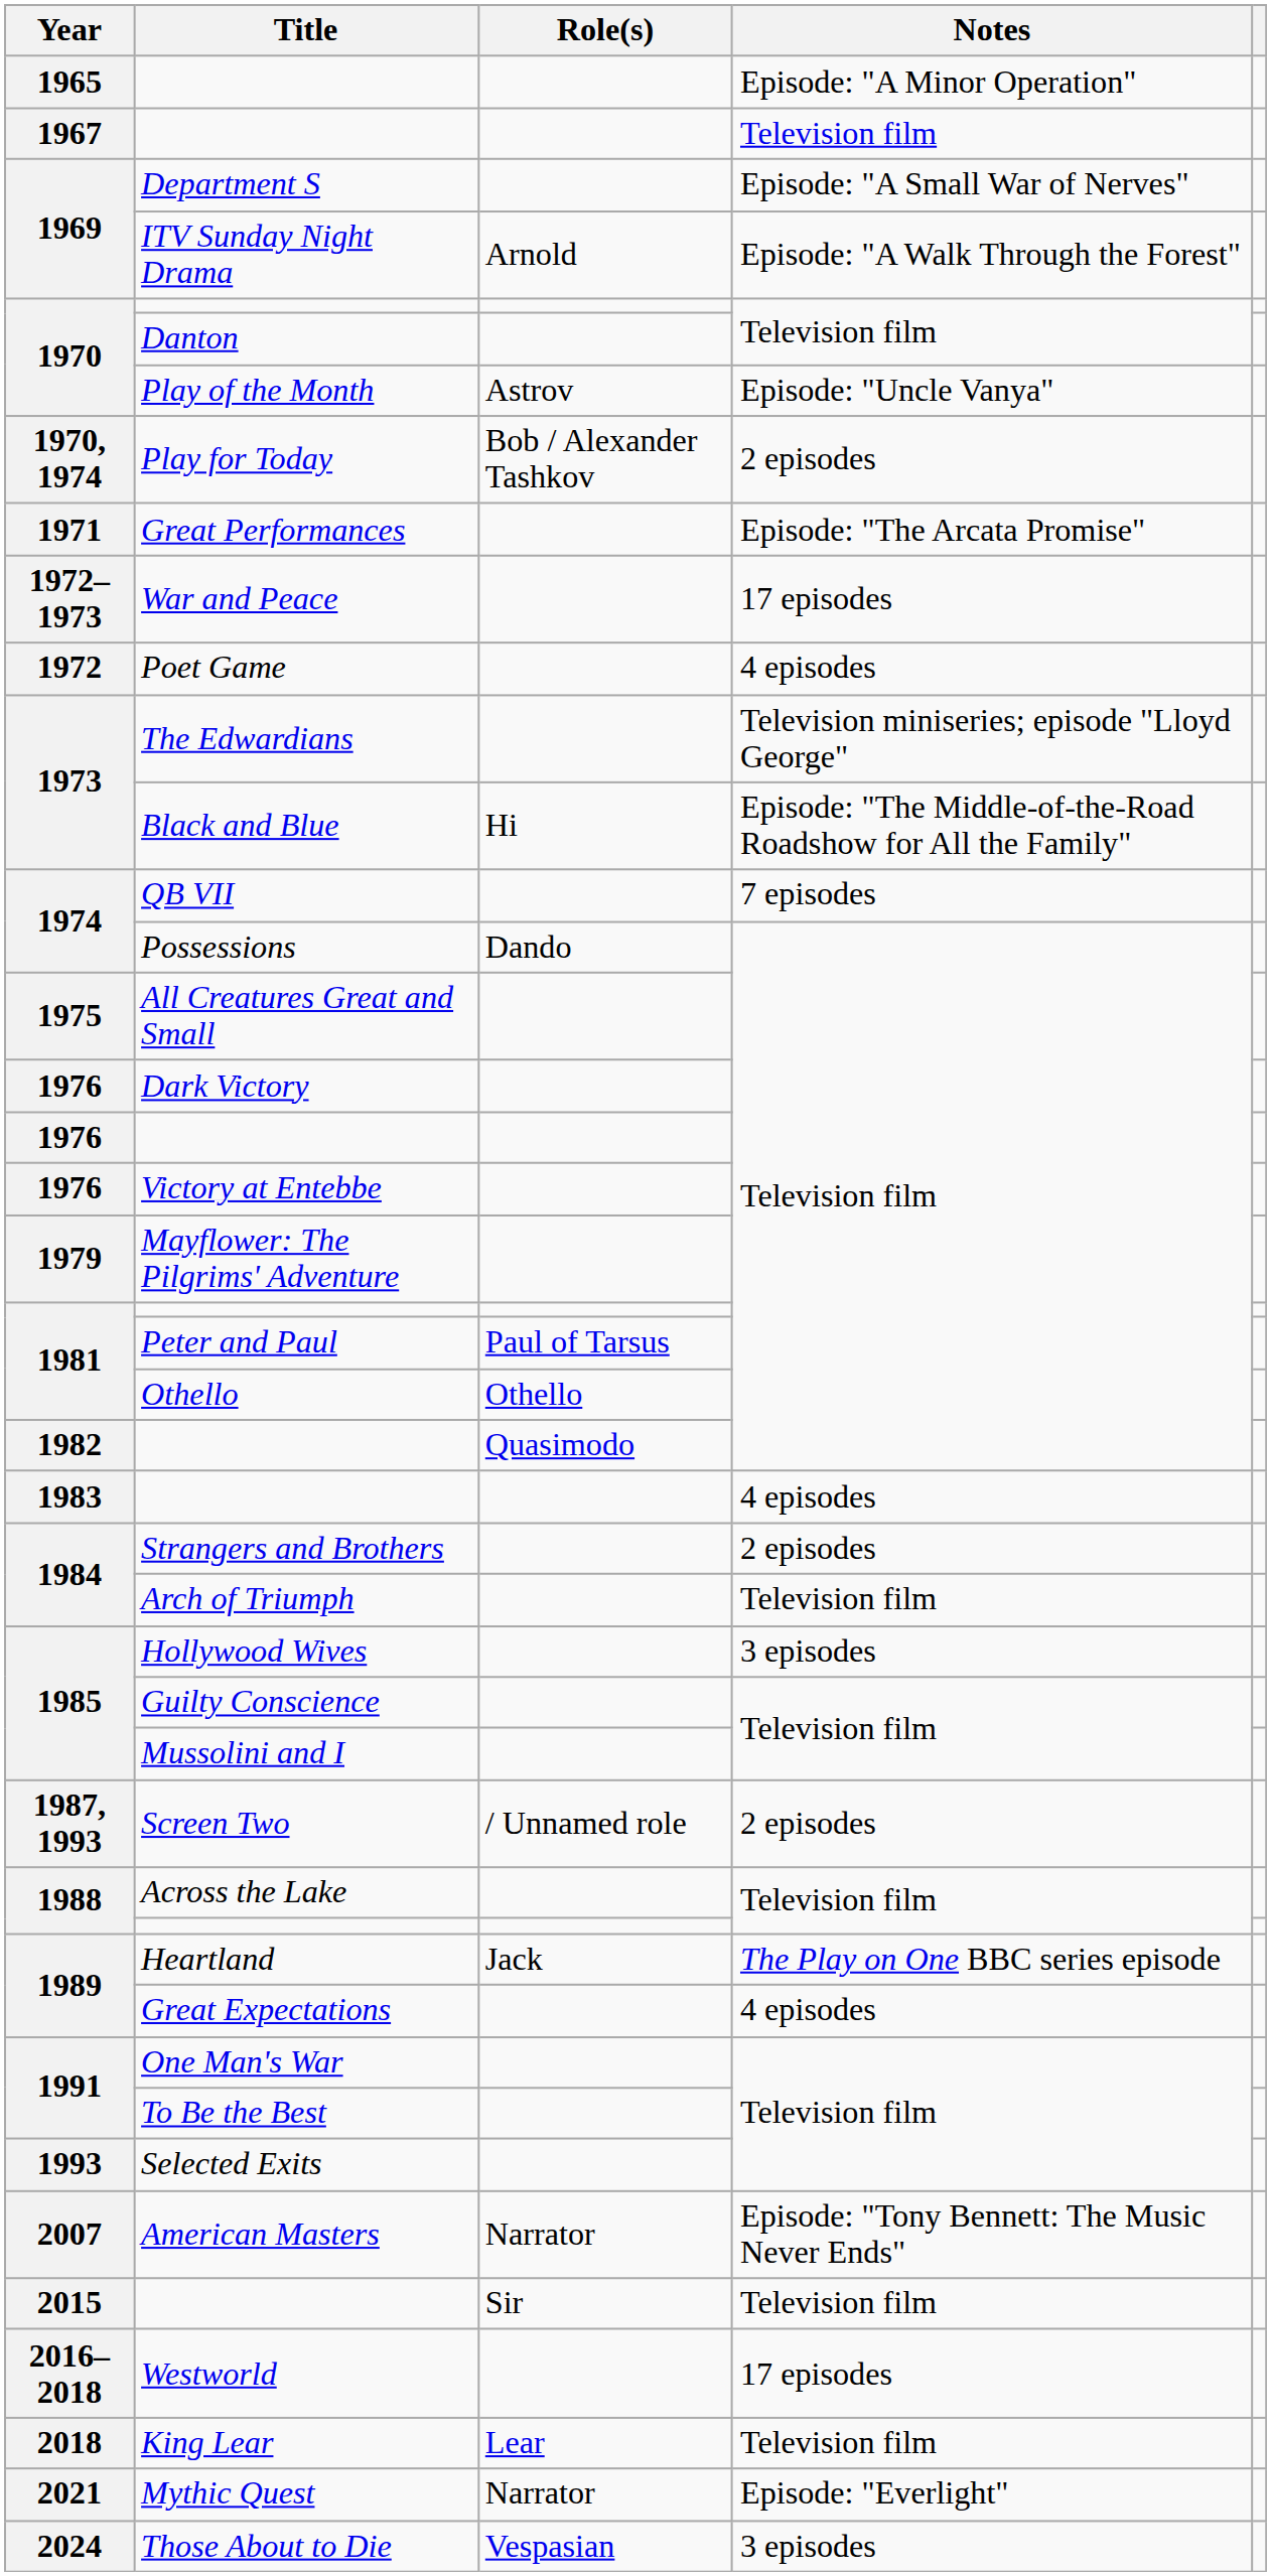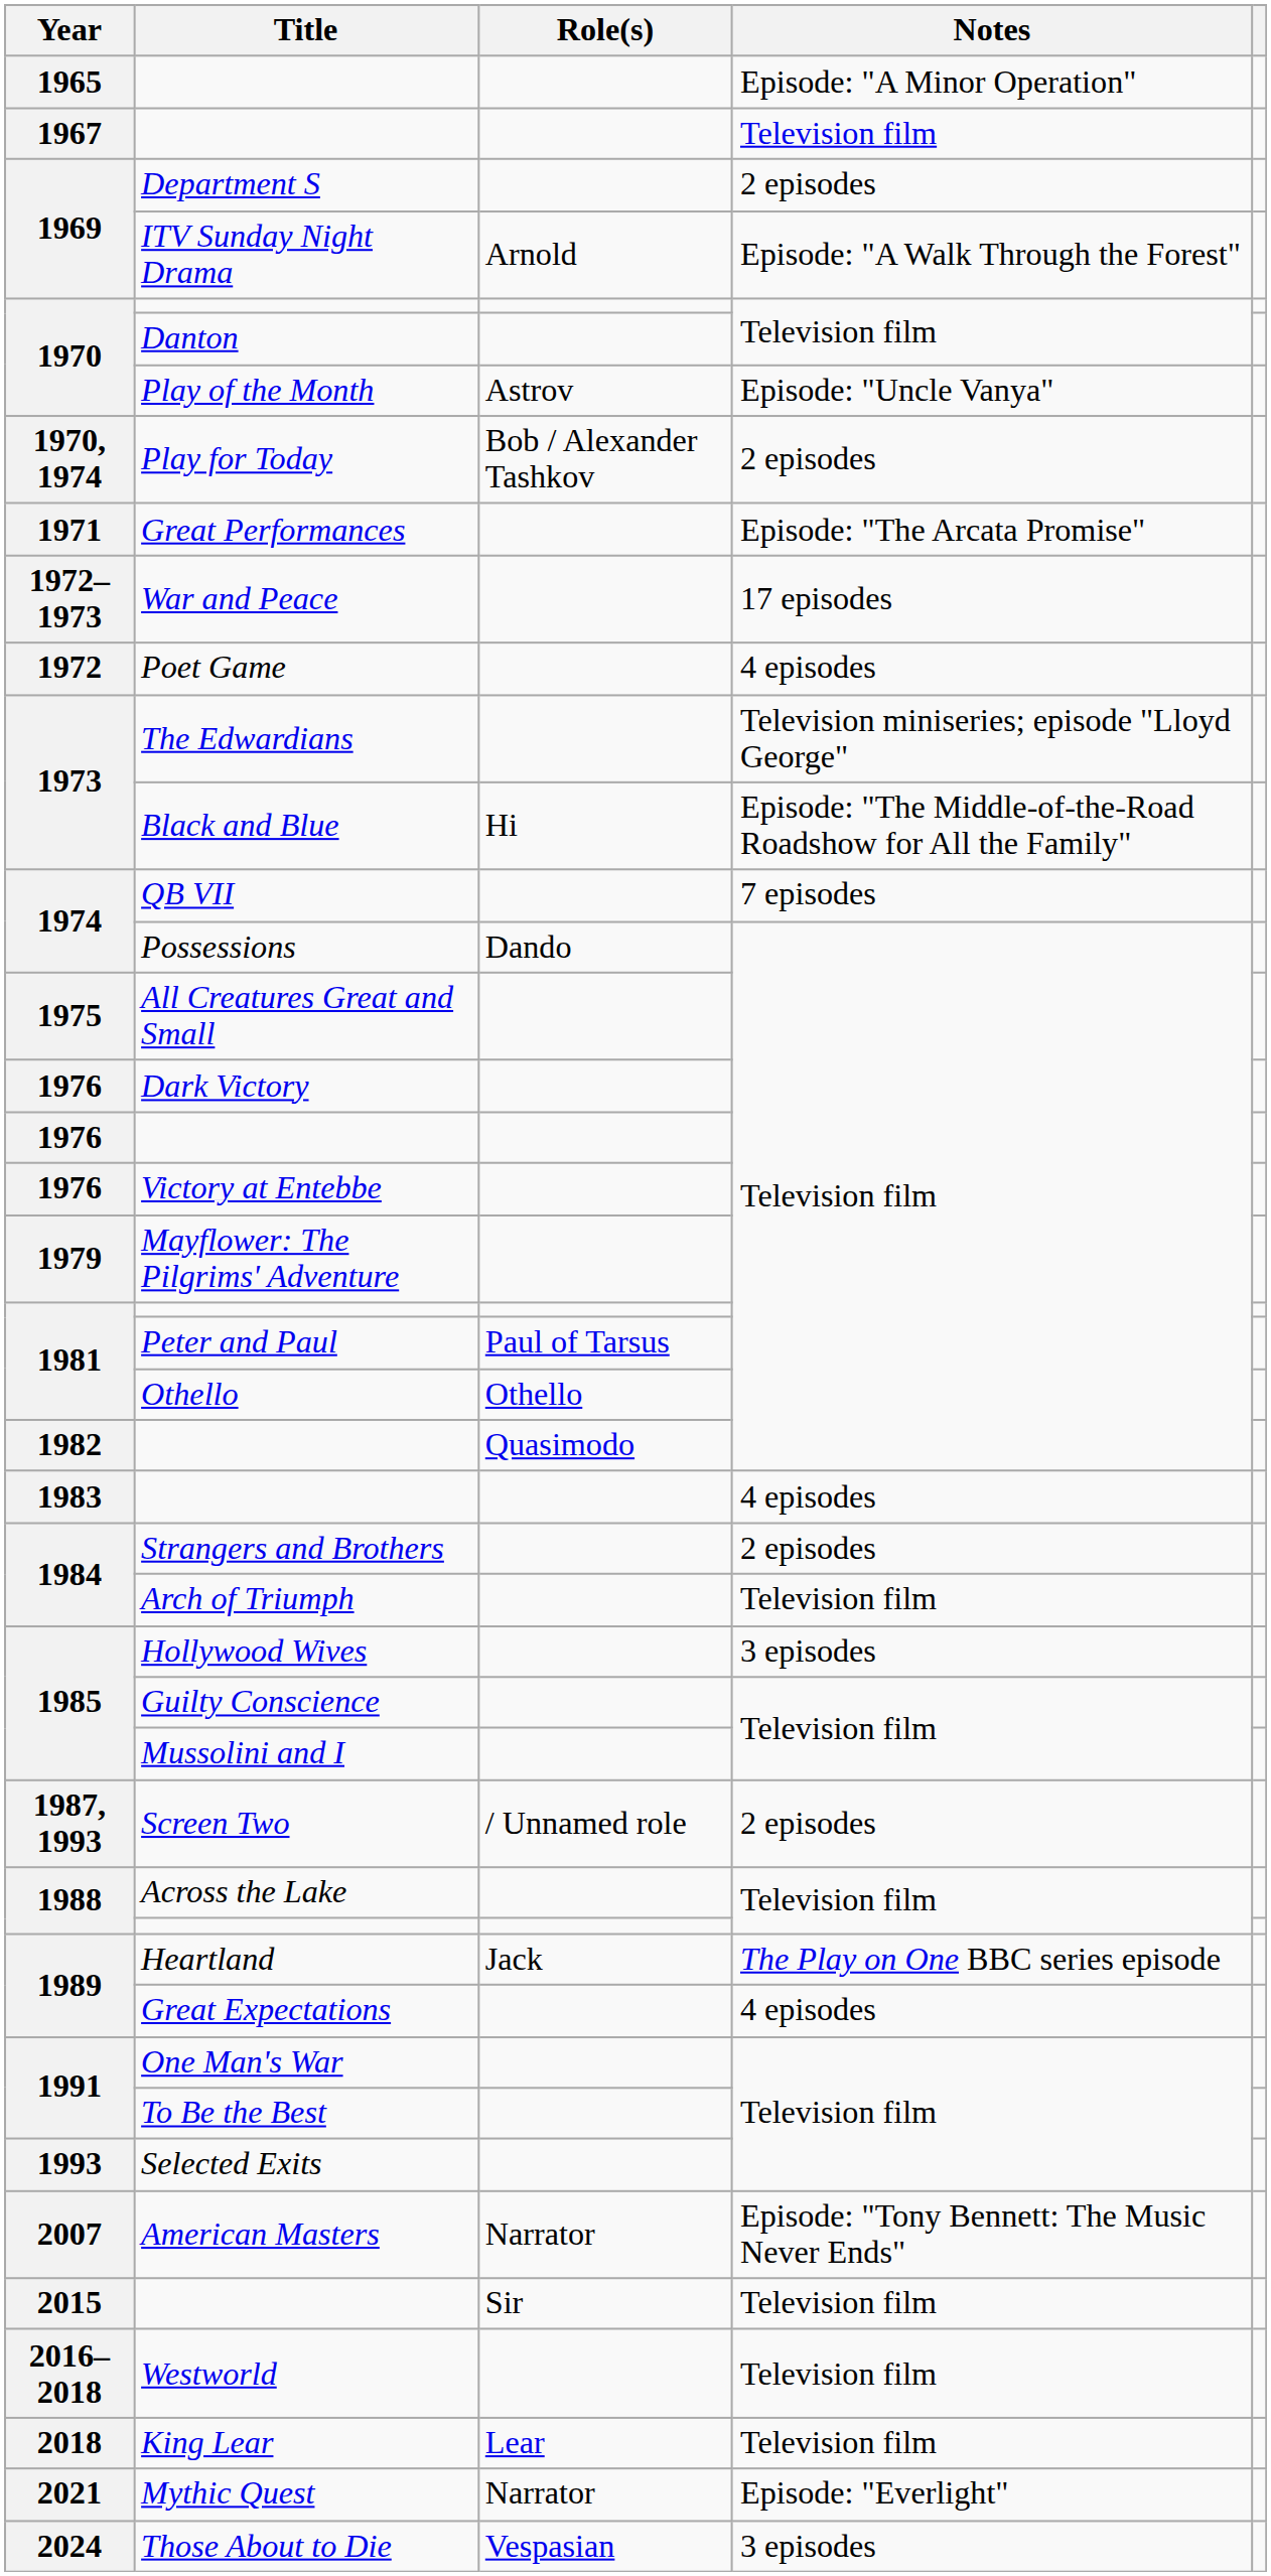 <table class="wikitable plainrowheaders sortable" style="margin-right: 0;">
 <tr>
 <th scope="col">Year</th>
 <th scope="col">Title</th>
 <th scope="col">Role(s)</th>
 <th scope="col" class="unsortable">Notes</th>
 <th scope="col" class="unsortable"></th>
 </tr>
 <tr>
 <th scope="row">1965</th>
 <td><em></em></td>
 <td></td>
 <td>Episode: "A Minor Operation"</td>
 <td style="text-align: center;"></td>
 </tr>
 <tr>
 <th scope="row">1967</th>
 <td><em></em></td>
 <td></td>
 <td><a href='#'>Television film</a></td>
 <td style="text-align: center;"></td>
 </tr>
 <tr>
 <th rowspan="2" scope="row">1969</th>
 <td><em><a href='#'>Department S</a></em></td>
 <td></td>
-<td>Episode: "A Small War of Nerves"</td>
+<td>2 episodes</td>
 <td style="text-align: center;"></td>
 </tr>
 <tr>
 <td><em><a href='#'>ITV Sunday Night Drama</a></em></td>
 <td>Arnold</td>
 <td>Episode: "A Walk Through the Forest"</td>
 <td style="text-align: center;"></td>
 </tr>
 <tr>
 <th rowspan="3" scope="row">1970</th>
 <td><em></em></td>
 <td></td>
 <td rowspan="2">Television film</td>
 <td style="text-align: center;"></td>
 </tr>
 <tr>
 <td><em><a href='#'>Danton</a></em></td>
 <td></td>
 <td style="text-align: center;"></td>
 </tr>
 <tr>
 <td><em><a href='#'>Play of the Month</a></em></td>
 <td>Astrov</td>
 <td>Episode: "Uncle Vanya"</td>
 <td style="text-align: center;"></td>
 </tr>
 <tr>
 <th scope="row">1970, 1974</th>
 <td><em><a href='#'>Play for Today</a></em></td>
 <td>Bob / Alexander Tashkov</td>
 <td>2 episodes</td>
 <td style="text-align: center;"></td>
 </tr>
 <tr>
 <th scope="row">1971</th>
 <td><em><a href='#'>Great Performances</a></em></td>
 <td></td>
 <td>Episode: "The Arcata Promise"</td>
 <td style="text-align: center;"></td>
 </tr>
 <tr>
 <th scope="row">1972–1973</th>
 <td><em><a href='#'>War and Peace</a></em></td>
 <td></td>
 <td>17 episodes</td>
 <td style="text-align: center;"></td>
 </tr>
 <tr>
 <th scope="row">1972</th>
 <td><em>Poet Game</em></td>
 <td></td>
 <td>4 episodes</td>
 <td style="text-align: center;"></td>
 </tr>
 <tr>
 <th rowspan="2" scope="row">1973</th>
 <td><em><a href='#'>The Edwardians</a></em></td>
 <td></td>
 <td>Television miniseries; episode "Lloyd George"</td>
 <td style="text-align: center;"></td>
 </tr>
 <tr>
 <td><em><a href='#'>Black and Blue</a></em></td>
 <td>Hi</td>
 <td>Episode: "The Middle-of-the-Road Roadshow for All the Family"</td>
 <td style="text-align: center;"></td>
 </tr>
 <tr>
 <th rowspan="2" scope="row">1974</th>
 <td><em><a href='#'>QB VII</a></em></td>
 <td></td>
 <td>7 episodes</td>
 <td style="text-align: center;"></td>
 </tr>
 <tr>
 <td><em>Possessions</em></td>
 <td>Dando</td>
 <td rowspan="10">Television film</td>
 <td style="text-align: center;"></td>
 </tr>
 <tr>
 <th scope="row">1975</th>
 <td><em><a href='#'>All Creatures Great and Small</a></em></td>
 <td></td>
 <td style="text-align: center;"></td>
 </tr>
 <tr>
 <th scope="row">1976</th>
 <td><em><a href='#'>Dark Victory</a></em></td>
 <td></td>
 <td style="text-align: center;"></td>
 </tr>
 <tr>
 <th scope="row">1976</th>
 <td><em></em></td>
 <td></td>
 <td style="text-align: center;"></td>
 </tr>
 <tr>
 <th scope="row">1976</th>
 <td><em><a href='#'>Victory at Entebbe</a></em></td>
 <td></td>
 <td style="text-align: center;"></td>
 </tr>
 <tr>
 <th scope="row">1979</th>
 <td><em><a href='#'>Mayflower: The Pilgrims' Adventure</a></em></td>
 <td></td>
 <td style="text-align: center;"></td>
 </tr>
 <tr>
 <th rowspan="3" scope="row">1981</th>
 <td><em></em></td>
 <td></td>
 <td style="text-align: center;"></td>
 </tr>
 <tr>
 <td><em><a href='#'>Peter and Paul</a></em></td>
 <td><a href='#'>Paul of Tarsus</a></td>
 <td style="text-align: center;"></td>
 </tr>
 <tr>
 <td><em><a href='#'>Othello</a></em></td>
 <td><a href='#'>Othello</a></td>
 <td style="text-align: center;"></td>
 </tr>
 <tr>
 <th scope="row">1982</th>
 <td><em></em></td>
 <td><a href='#'>Quasimodo</a></td>
 <td style="text-align: center;"></td>
 </tr>
 <tr>
 <th scope="row">1983</th>
 <td><em></em></td>
 <td></td>
 <td>4 episodes</td>
 <td style="text-align: center;"></td>
 </tr>
 <tr>
 <th rowspan="2" scope="row">1984</th>
 <td><em><a href='#'>Strangers and Brothers</a></em></td>
 <td></td>
 <td>2 episodes</td>
 <td style="text-align: center;"></td>
 </tr>
 <tr>
 <td><em><a href='#'>Arch of Triumph</a></em></td>
 <td></td>
 <td>Television film</td>
 <td style="text-align: center;"></td>
 </tr>
 <tr>
 <th rowspan="3" scope="row">1985</th>
 <td><em><a href='#'>Hollywood Wives</a></em></td>
 <td></td>
 <td>3 episodes</td>
 <td style="text-align: center;"></td>
 </tr>
 <tr>
 <td><em><a href='#'>Guilty Conscience</a></em></td>
 <td></td>
 <td rowspan="2">Television film</td>
 <td style="text-align: center;"></td>
 </tr>
 <tr>
 <td><em><a href='#'>Mussolini and I</a></em></td>
 <td></td>
 <td style="text-align: center;"></td>
 </tr>
 <tr>
 <th scope="row">1987, 1993</th>
 <td><em><a href='#'>Screen Two</a></em></td>
 <td> / Unnamed role</td>
 <td>2 episodes</td>
 <td style="text-align: center;"></td>
 </tr>
 <tr>
 <th rowspan="2" scope="row">1988</th>
 <td><em>Across the Lake</em></td>
 <td></td>
 <td rowspan="2">Television film</td>
 <td style="text-align: center;"></td>
 </tr>
 <tr>
 <td><em></em></td>
 <td></td>
 <td style="text-align: center;"></td>
 </tr>
 <tr>
 <th rowspan="2" scope="row">1989</th>
 <td><em>Heartland</em></td>
 <td>Jack</td>
 <td><em><a href='#'>The Play on One</a></em> BBC series episode</td>
 <td style="text-align: center;"></td>
 </tr>
 <tr>
 <td><em><a href='#'>Great Expectations</a></em></td>
 <td></td>
 <td>4 episodes</td>
 <td style="text-align: center;"></td>
 </tr>
 <tr>
 <th rowspan="2" scope="row">1991</th>
 <td><em><a href='#'>One Man's War</a></em></td>
 <td></td>
 <td rowspan="3">Television film</td>
 <td style="text-align: center;"></td>
 </tr>
 <tr>
 <td><em><a href='#'>To Be the Best</a></em></td>
 <td></td>
 <td style="text-align: center;"></td>
 </tr>
 <tr>
 <th scope="row">1993</th>
 <td><em>Selected Exits</em></td>
 <td></td>
 <td style="text-align: center;"></td>
 </tr>
 <tr>
 <th scope="row">2007</th>
 <td><em><a href='#'>American Masters</a></em></td>
 <td>Narrator</td>
 <td>Episode: "Tony Bennett: The Music Never Ends"</td>
 <td style="text-align: center;"></td>
 </tr>
 <tr>
 <th scope="row">2015</th>
 <td><em></em></td>
 <td>Sir</td>
 <td>Television film</td>
 <td style="text-align: center;"></td>
 </tr>
 <tr>
 <th scope="row">2016–2018</th>
 <td><em><a href='#'>Westworld</a></em></td>
 <td></td>
-<td>17 episodes</td>
+<td>Television film</td>
 <td style="text-align: center;"></td>
 </tr>
 <tr>
 <th scope="row">2018</th>
 <td><em><a href='#'>King Lear</a></em></td>
 <td><a href='#'>Lear</a></td>
 <td>Television film</td>
 <td style="text-align: center;"></td>
 </tr>
 <tr>
 <th scope="row">2021</th>
 <td><em><a href='#'>Mythic Quest</a></em></td>
 <td>Narrator</td>
 <td>Episode: "Everlight"</td>
 <td style="text-align: center;"></td>
 </tr>
 <tr>
 <th scope="row">2024</th>
 <td><em><a href='#'>Those About to Die</a></em></td>
 <td><a href='#'>Vespasian</a></td>
 <td>3 episodes</td>
 <td style="text-align: center;"></td>
 </tr>
 </table>
